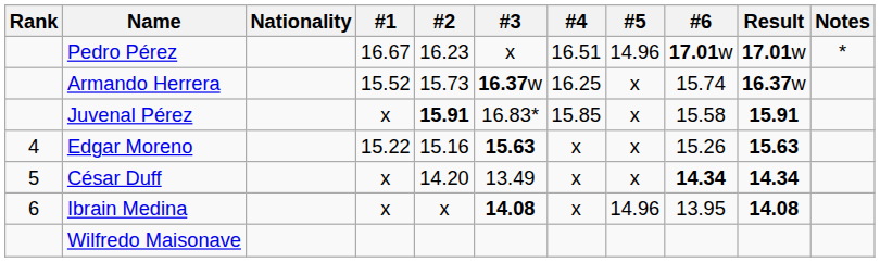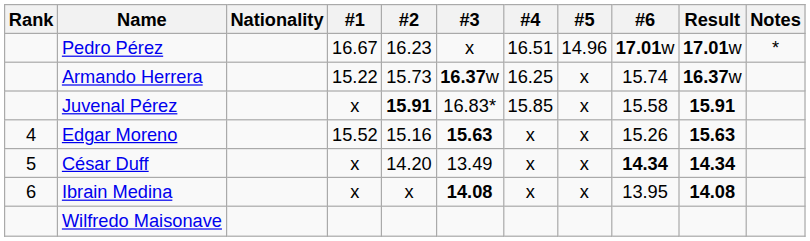 <table class="wikitable sortable" style="text-align:center;font-size:95%">
 <tr>
 <th>Rank</th>
 <th>Name</th>
 <th>Nationality</th>
 <th>#1</th>
 <th>#2</th>
 <th>#3</th>
 <th>#4</th>
 <th>#5</th>
 <th>#6</th>
 <th>Result</th>
 <th>Notes</th>
 </tr>
 <tr>
 <td></td>
 <td align=left><a href='#'>Pedro Pérez</a></td>
 <td align=left></td>
 <td>16.67</td>
 <td>16.23</td>
 <td>x</td>
 <td>16.51</td>
 <td>14.96</td>
 <td><strong>17.01</strong>w</td>
 <td><strong>17.01</strong>w</td>
 <td>*</td>
 </tr>
 <tr>
 <td></td>
 <td align=left><a href='#'>Armando Herrera</a></td>
 <td align=left></td>
-<td>15.52</td>
+<td>15.22</td>
 <td>15.73</td>
 <td><strong>16.37</strong>w</td>
 <td>16.25</td>
 <td>x</td>
 <td>15.74</td>
 <td><strong>16.37</strong>w</td>
 <td></td>
 </tr>
 <tr>
 <td></td>
 <td align=left><a href='#'>Juvenal Pérez</a></td>
 <td align=left></td>
 <td>x</td>
 <td><strong>15.91</strong></td>
 <td>16.83*</td>
 <td>15.85</td>
 <td>x</td>
 <td>15.58</td>
 <td><strong>15.91</strong></td>
 <td></td>
 </tr>
 <tr>
 <td>4</td>
 <td align=left><a href='#'>Edgar Moreno</a></td>
 <td align=left></td>
-<td>15.22</td>
+<td>15.52</td>
 <td>15.16</td>
 <td><strong>15.63</strong></td>
 <td>x</td>
 <td>x</td>
 <td>15.26</td>
 <td><strong>15.63</strong></td>
 <td></td>
 </tr>
 <tr>
 <td>5</td>
 <td align=left><a href='#'>César Duff</a></td>
 <td align=left></td>
 <td>x</td>
 <td>14.20</td>
 <td>13.49</td>
 <td>x</td>
 <td>x</td>
 <td><strong>14.34</strong></td>
 <td><strong>14.34</strong></td>
 <td></td>
 </tr>
 <tr>
 <td>6</td>
 <td align=left><a href='#'>Ibrain Medina</a></td>
 <td align=left></td>
 <td>x</td>
 <td>x</td>
 <td><strong>14.08</strong></td>
 <td>x</td>
-<td>14.96</td>
+<td>x</td>
 <td>13.95</td>
 <td><strong>14.08</strong></td>
 <td></td>
 </tr>
 <tr>
 <td></td>
 <td align=left><a href='#'>Wilfredo Maisonave</a></td>
 <td align=left></td>
 <td></td>
 <td></td>
 <td></td>
 <td></td>
 <td></td>
 <td></td>
 <td></td>
 <td></td>
 </tr>
 </table>
